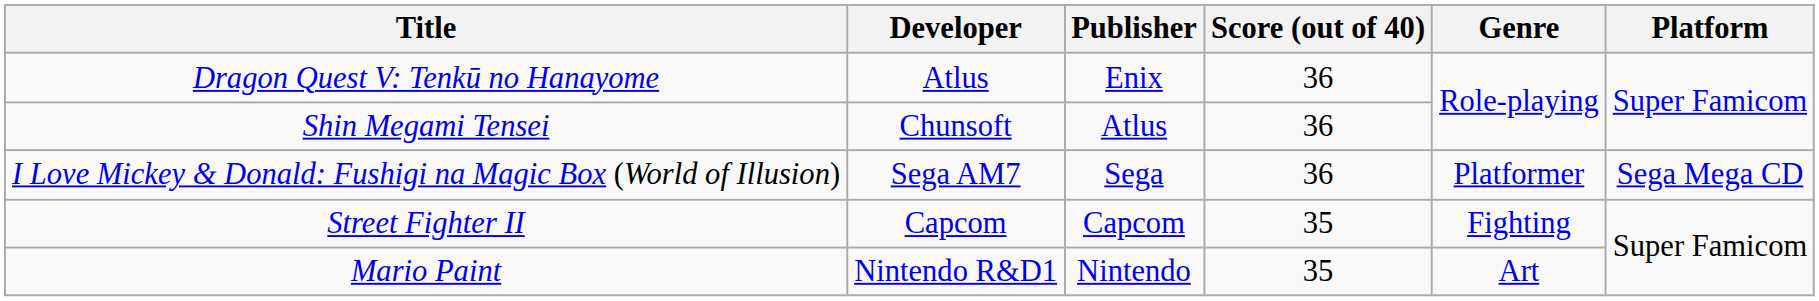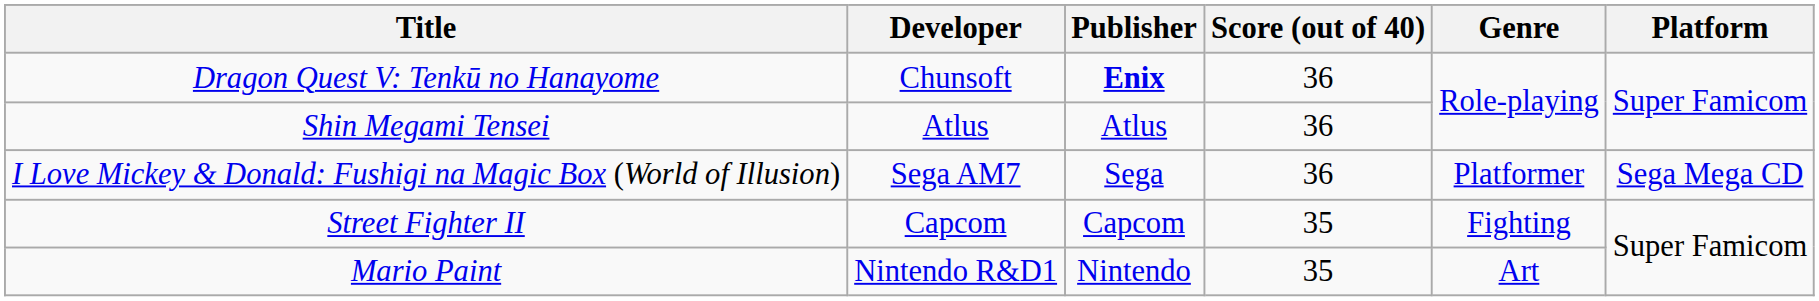 <table class="wikitable sortable" style="text-align:center;">
 <tr>
 <th>Title</th>
 <th>Developer</th>
 <th>Publisher</th>
 <th>Score (out of 40)</th>
 <th>Genre</th>
 <th>Platform</th>
 </tr>
 <tr>
 <td><em><a href='#'>Dragon Quest V: Tenkū no Hanayome</a></em></td>
-<td><a href='#'>Atlus</a></td>
-<td><a href='#'>Enix</a></td>
+<td><a href='#'>Chunsoft</a></td>
+<td><strong><a href='#'>Enix</a></strong></td>
 <td>36</td>
 <td rowspan="2"><a href='#'>Role-playing</a></td>
 <td rowspan="2"><a href='#'>Super Famicom</a></td>
 </tr>
 <tr>
 <td><em><a href='#'>Shin Megami Tensei</a></em></td>
-<td><a href='#'>Chunsoft</a></td>
+<td><a href='#'>Atlus</a></td>
 <td><a href='#'>Atlus</a></td>
 <td>36</td>
 </tr>
 <tr>
 <td><em><a href='#'>I Love Mickey & Donald: Fushigi na Magic Box</a></em> (<em>World of Illusion</em>)</td>
 <td><a href='#'>Sega AM7</a></td>
 <td><a href='#'>Sega</a></td>
 <td>36</td>
 <td><a href='#'>Platformer</a></td>
 <td><a href='#'>Sega Mega CD</a></td>
 </tr>
 <tr>
 <td><em><a href='#'>Street Fighter II</a></em></td>
 <td><a href='#'>Capcom</a></td>
 <td><a href='#'>Capcom</a></td>
 <td>35</td>
 <td><a href='#'>Fighting</a></td>
 <td rowspan="2">Super Famicom</td>
 </tr>
 <tr>
 <td><em><a href='#'>Mario Paint</a></em></td>
 <td><a href='#'>Nintendo R&D1</a></td>
 <td><a href='#'>Nintendo</a></td>
 <td>35</td>
 <td><a href='#'>Art</a></td>
 </tr>
 </table>
